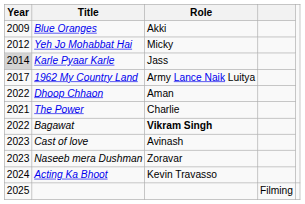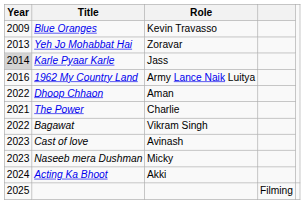 <table class="wikitable" "text-align:center;">
 <tr>
 <th>Year</th>
 <th>Title</th>
 <th>Role</th>
 <th></th>
 </tr>
 <tr>
 <td>2009</td>
 <td><em><a href='#'>Blue Oranges</a></em></td>
-<td>Akki</td>
+<td>Kevin Travasso</td>
 <td></td>
 </tr>
 <tr>
-<td>2012</td>
+<td>2013</td>
 <td><em><a href='#'>Yeh Jo Mohabbat Hai</a></em></td>
-<td>Micky</td>
+<td>Zoravar</td>
 <td></td>
 </tr>
 <tr>
 <td style="background: lightgrey;">2014</td>
 <td><em><a href='#'>Karle Pyaar Karle</a></em></td>
 <td>Jass</td>
 <td></td>
 </tr>
 <tr>
-<td>2017</td>
+<td>2016</td>
 <td><em><a href='#'>1962 My Country Land</a></em></td>
 <td>Army <a href='#'>Lance Naik</a> Luitya</td>
 <td></td>
 </tr>
 <tr>
 <td>2022</td>
 <td><em><a href='#'>Dhoop Chhaon</a></em></td>
 <td>Aman</td>
 <td></td>
 </tr>
 <tr>
 <td>2021</td>
 <td><em><a href='#'>The Power</a></em></td>
 <td>Charlie</td>
 <td></td>
 </tr>
 <tr>
 <td>2022</td>
 <td><em>Bagawat</em></td>
-<td><strong>Vikram Singh</strong></td>
+<td>Vikram Singh</td>
 <td></td>
 </tr>
 <tr>
 <td>2023</td>
 <td><em>Cast of love</em></td>
 <td>Avinash</td>
 <td></td>
 </tr>
 <tr>
 <td>2023</td>
 <td><em>Naseeb mera Dushman </em></td>
-<td>Zoravar</td>
+<td>Micky</td>
 <td></td>
 </tr>
 <tr>
 <td>2024</td>
 <td><em><a href='#'>Acting Ka Bhoot</a></em></td>
-<td>Kevin Travasso</td>
+<td>Akki</td>
 <td></td>
 </tr>
 <tr>
 <td>2025</td>
 <td></td>
 <td></td>
 <td>Filming</td>
 <td></td>
 </tr>
 </table>
